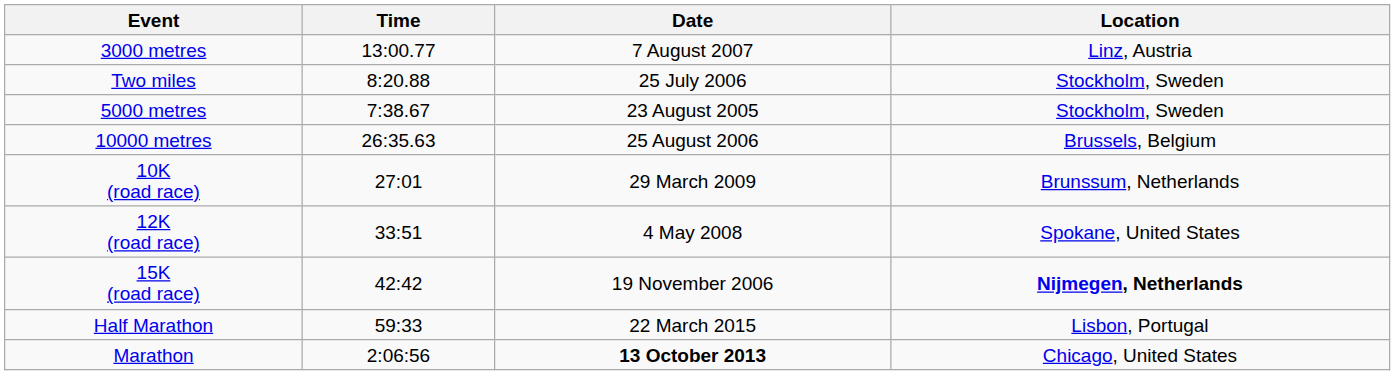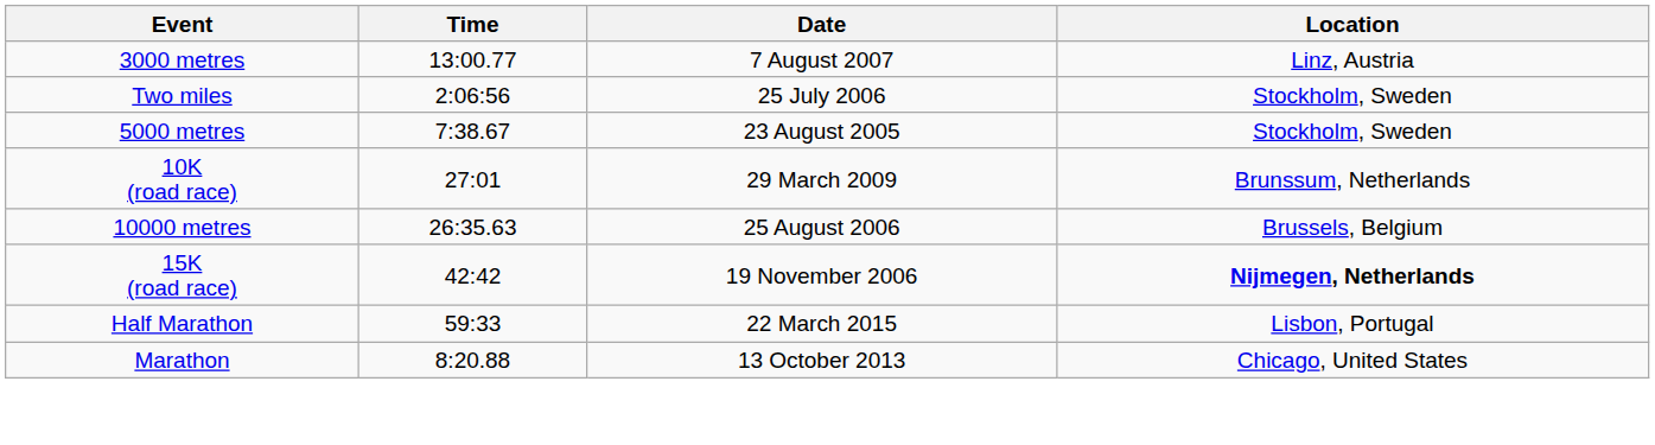 <table class="wikitable" style=" text-align:center; font-size:95%;" width="70%">
 <tr>
 <th>Event</th>
 <th>Time</th>
 <th>Date</th>
 <th>Location</th>
 </tr>
 <tr>
 <td><a href='#'>3000 metres</a></td>
 <td>13:00.77</td>
 <td>7 August 2007</td>
 <td><a href='#'>Linz</a>, Austria</td>
 </tr>
 <tr>
 <td><a href='#'>Two miles</a></td>
-<td>8:20.88</td>
+<td>2:06:56</td>
 <td>25 July 2006</td>
 <td><a href='#'>Stockholm</a>, Sweden</td>
 </tr>
 <tr>
 <td><a href='#'>5000 metres</a></td>
 <td>7:38.67</td>
 <td>23 August 2005</td>
 <td><a href='#'>Stockholm</a>, Sweden</td>
 </tr>
 <tr>
-<td><a href='#'>10000 metres</a></td>
-<td>26:35.63</td>
-<td>25 August 2006</td>
-<td><a href='#'>Brussels</a>, Belgium</td>
-</tr>
-<tr>
 <td><a href='#'>10K<br>(road race)</a></td>
 <td>27:01</td>
 <td>29 March 2009</td>
 <td><a href='#'>Brunssum</a>, Netherlands</td>
 </tr>
 <tr>
-<td><a href='#'>12K<br>(road race)</a></td>
-<td>33:51</td>
-<td>4 May 2008</td>
-<td><a href='#'>Spokane</a>, United States</td>
+<td><a href='#'>10000 metres</a></td>
+<td>26:35.63</td>
+<td>25 August 2006</td>
+<td><a href='#'>Brussels</a>, Belgium</td>
 </tr>
 <tr>
 <td><a href='#'>15K<br>(road race)</a></td>
 <td>42:42</td>
 <td>19 November 2006</td>
 <td><strong><a href='#'>Nijmegen</a>, Netherlands</strong></td>
 </tr>
 <tr>
 <td><a href='#'>Half Marathon</a></td>
 <td>59:33</td>
 <td>22 March 2015</td>
 <td><a href='#'>Lisbon</a>, Portugal</td>
 </tr>
 <tr>
 <td><a href='#'>Marathon</a></td>
-<td>2:06:56</td>
-<td><strong>13 October 2013</strong></td>
+<td>8:20.88</td>
+<td>13 October 2013</td>
 <td><a href='#'>Chicago</a>, United States</td>
 </tr>
 </table>
